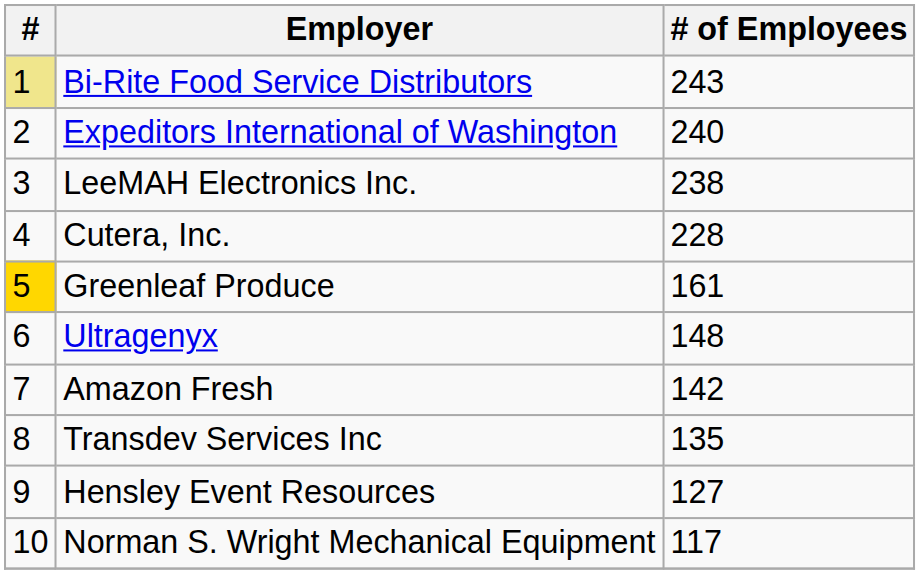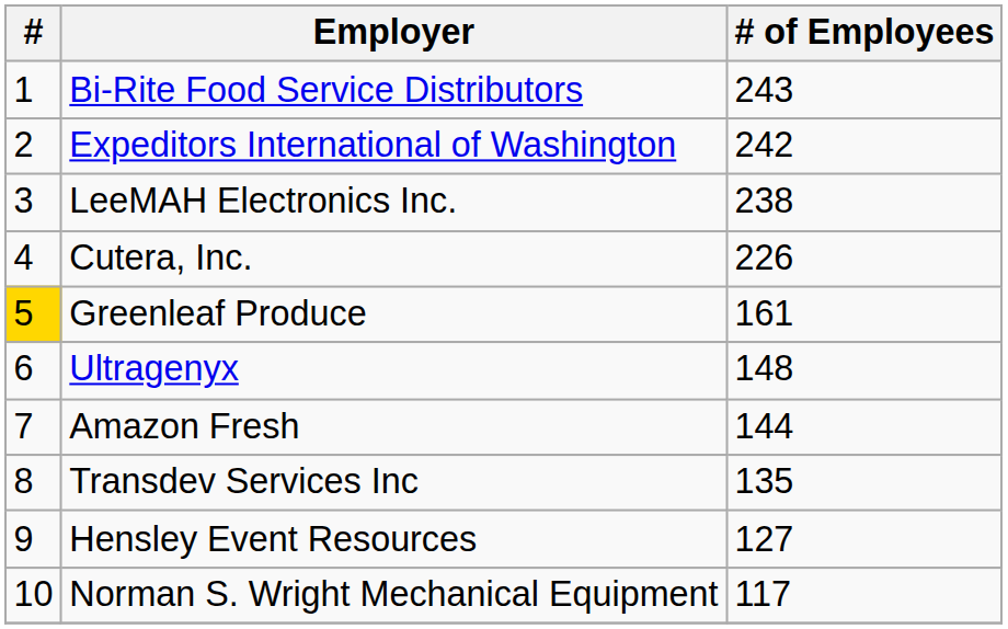 <table class="wikitable sortable">
 <tr>
 <th>#</th>
 <th>Employer</th>
 <th># of Employees</th>
 </tr>
 <tr>
-<td style="background: khaki;">1</td>
+<td>1</td>
 <td><a href='#'>Bi-Rite Food Service Distributors</a></td>
 <td>243</td>
 </tr>
 <tr>
 <td>2</td>
 <td><a href='#'>Expeditors International of Washington</a></td>
-<td>240</td>
+<td>242</td>
 </tr>
 <tr>
 <td>3</td>
 <td>LeeMAH Electronics Inc.</td>
 <td>238</td>
 </tr>
 <tr>
 <td>4</td>
 <td>Cutera, Inc.</td>
-<td>228</td>
+<td>226</td>
 </tr>
 <tr>
 <td style="background: gold;">5</td>
 <td>Greenleaf Produce</td>
 <td>161</td>
 </tr>
 <tr>
 <td>6</td>
 <td><a href='#'>Ultragenyx</a></td>
 <td>148</td>
 </tr>
 <tr>
 <td>7</td>
 <td>Amazon Fresh</td>
-<td>142</td>
+<td>144</td>
 </tr>
 <tr>
 <td>8</td>
 <td>Transdev Services Inc</td>
 <td>135</td>
 </tr>
 <tr>
 <td>9</td>
 <td>Hensley Event Resources</td>
 <td>127</td>
 </tr>
 <tr>
 <td>10</td>
 <td>Norman S. Wright Mechanical Equipment</td>
 <td>117</td>
 </tr>
 <tr>
 </tr>
 </table>
